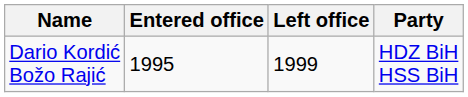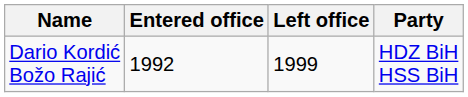 <table class="wikitable">
 <tr>
 <th>Name</th>
 <th>Entered office</th>
 <th>Left office</th>
 <th>Party</th>
 </tr>
 <tr>
 <td><a href='#'>Dario Kordić</a><br><a href='#'>Božo Rajić</a></td>
-<td>1995</td>
+<td>1992</td>
 <td>1999</td>
 <td><a href='#'>HDZ BiH</a><br> <a href='#'>HSS BiH</a></td>
 </tr>
 </table>
